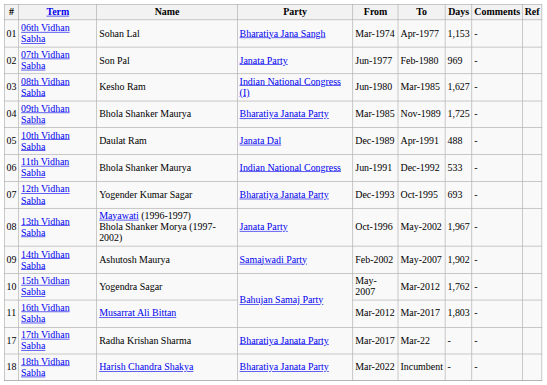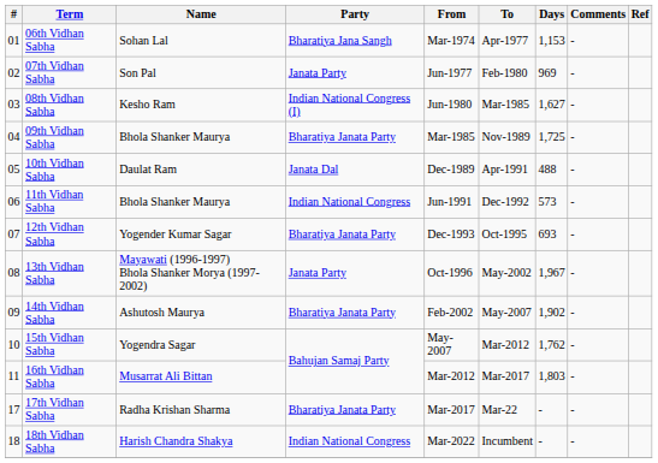 <table class="wikitable sortable">
 <tr>
 <th>#</th>
 <th><a href='#'>Term</a></th>
 <th>Name</th>
 <th>Party</th>
 <th>From</th>
 <th>To</th>
 <th>Days</th>
 <th>Comments</th>
 <th>Ref</th>
 </tr>
 <tr>
 <td>01</td>
 <td><a href='#'>06th Vidhan Sabha</a></td>
 <td>Sohan Lal</td>
 <td><a href='#'>Bharatiya Jana Sangh</a></td>
 <td>Mar-1974</td>
 <td>Apr-1977</td>
 <td>1,153</td>
 <td>-</td>
 <td></td>
 </tr>
 <tr>
 <td>02</td>
 <td><a href='#'>07th Vidhan Sabha</a></td>
 <td>Son Pal</td>
 <td><a href='#'>Janata Party</a></td>
 <td>Jun-1977</td>
 <td>Feb-1980</td>
 <td>969</td>
 <td>-</td>
 <td></td>
 </tr>
 <tr>
 <td>03</td>
 <td><a href='#'>08th Vidhan Sabha</a></td>
 <td>Kesho Ram</td>
 <td><a href='#'>Indian National Congress (I)</a></td>
 <td>Jun-1980</td>
 <td>Mar-1985</td>
 <td>1,627</td>
 <td>-</td>
 <td></td>
 </tr>
 <tr>
 <td>04</td>
 <td><a href='#'>09th Vidhan Sabha</a></td>
 <td>Bhola  Shanker Maurya</td>
 <td><a href='#'>Bharatiya Janata Party</a></td>
 <td>Mar-1985</td>
 <td>Nov-1989</td>
 <td>1,725</td>
 <td>-</td>
 <td></td>
 </tr>
 <tr>
 <td>05</td>
 <td><a href='#'>10th Vidhan Sabha</a></td>
 <td>Daulat  Ram</td>
 <td><a href='#'>Janata Dal</a></td>
 <td>Dec-1989</td>
 <td>Apr-1991</td>
 <td>488</td>
 <td>-</td>
 <td></td>
 </tr>
 <tr>
 <td>06</td>
 <td><a href='#'>11th Vidhan Sabha</a></td>
 <td>Bhola  Shanker Maurya</td>
 <td><a href='#'>Indian National Congress</a></td>
 <td>Jun-1991</td>
 <td>Dec-1992</td>
-<td>533</td>
+<td>573</td>
 <td>-</td>
 <td></td>
 </tr>
 <tr>
 <td>07</td>
 <td><a href='#'>12th Vidhan Sabha</a></td>
 <td>Yogender  Kumar Sagar</td>
 <td><a href='#'>Bharatiya Janata Party</a></td>
 <td>Dec-1993</td>
 <td>Oct-1995</td>
 <td>693</td>
 <td>-</td>
 <td></td>
 </tr>
 <tr>
 <td>08</td>
 <td><a href='#'>13th Vidhan Sabha</a></td>
 <td><a href='#'>Mayawati</a> (1996-1997) <br> Bhola Shanker Morya (1997-2002)</td>
 <td><a href='#'>Janata Party</a></td>
 <td>Oct-1996</td>
 <td>May-2002</td>
 <td>1,967</td>
 <td>-</td>
 <td></td>
 </tr>
 <tr>
 <td>09</td>
 <td><a href='#'>14th Vidhan Sabha</a></td>
 <td>Ashutosh  Maurya</td>
-<td><a href='#'>Samajwadi Party</a></td>
+<td><a href='#'>Bharatiya Janata Party</a></td>
 <td>Feb-2002</td>
 <td>May-2007</td>
 <td>1,902</td>
 <td>-</td>
 <td></td>
 </tr>
 <tr>
 <td>10</td>
 <td><a href='#'>15th Vidhan Sabha</a></td>
 <td>Yogendra  Sagar</td>
 <td rowspan="2"><a href='#'>Bahujan Samaj Party</a></td>
 <td>May-2007</td>
 <td>Mar-2012</td>
 <td>1,762</td>
 <td>-</td>
 <td></td>
 </tr>
 <tr>
 <td>11</td>
 <td><a href='#'>16th Vidhan Sabha</a></td>
 <td><a href='#'>Musarrat Ali Bittan</a></td>
 <td>Mar-2012</td>
 <td>Mar-2017</td>
 <td>1,803</td>
 <td>-</td>
 <td></td>
 </tr>
 <tr>
 <td>17</td>
 <td><a href='#'>17th Vidhan Sabha</a></td>
 <td>Radha Krishan Sharma</td>
 <td><a href='#'>Bharatiya Janata Party</a></td>
 <td>Mar-2017</td>
 <td>Mar-22</td>
 <td>-</td>
 <td>-</td>
 <td></td>
 </tr>
 <tr>
 <td>18</td>
 <td><a href='#'>18th Vidhan Sabha</a></td>
 <td><a href='#'>Harish Chandra Shakya</a></td>
-<td><a href='#'>Bharatiya Janata Party</a></td>
+<td><a href='#'>Indian National Congress</a></td>
 <td>Mar-2022</td>
 <td>Incumbent</td>
 <td>-</td>
 <td>-</td>
 <td></td>
 </tr>
 <tr>
 </tr>
 </table>
